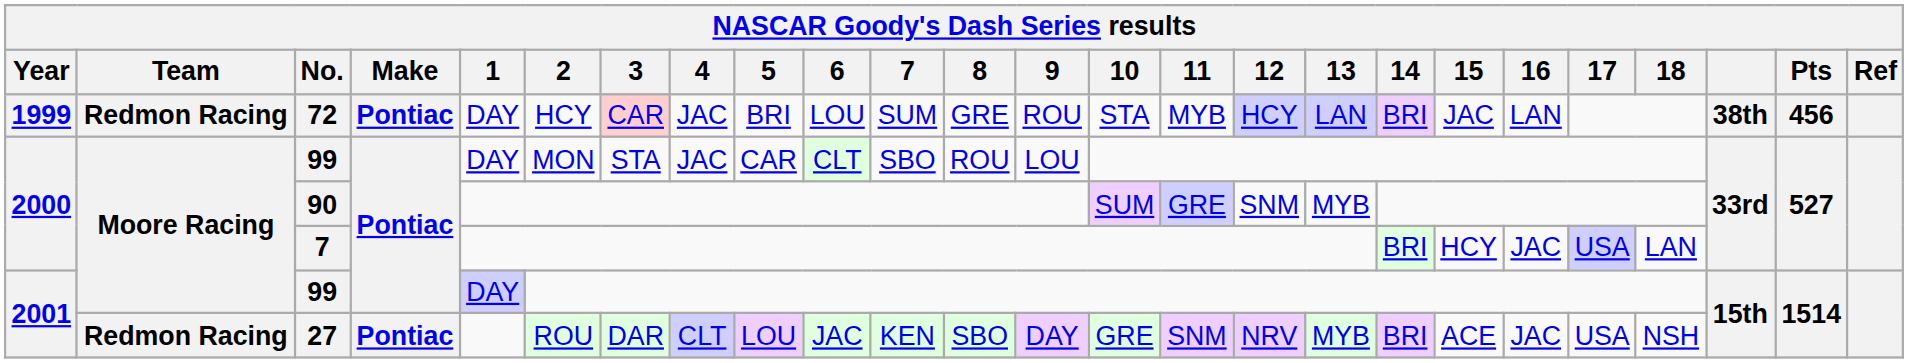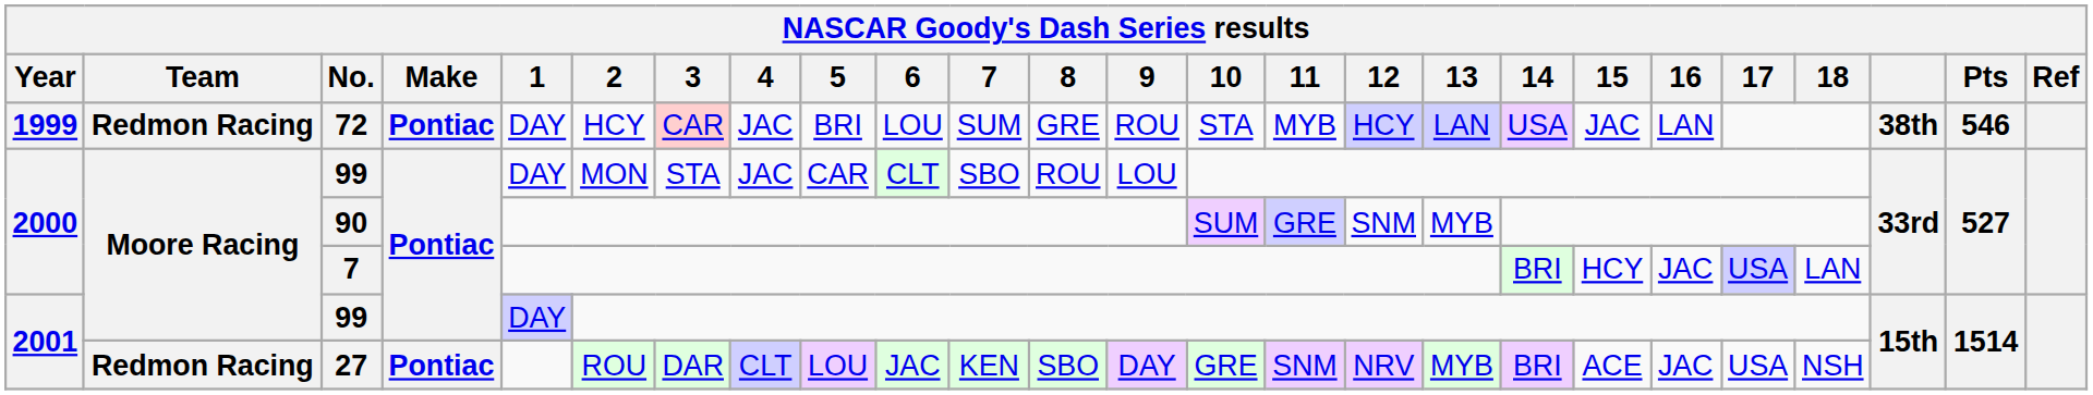 <table class="wikitable" style="text-align:center; font-size:75%">
 <tr>
 <th colspan=32><a href='#'>NASCAR Goody's Dash Series</a> results</th>
 </tr>
 <tr>
 <th>Year</th>
 <th>Team</th>
 <th>No.</th>
 <th>Make</th>
 <th>1</th>
 <th>2</th>
 <th>3</th>
 <th>4</th>
 <th>5</th>
 <th>6</th>
 <th>7</th>
 <th>8</th>
 <th>9</th>
 <th>10</th>
 <th>11</th>
 <th>12</th>
 <th>13</th>
 <th>14</th>
 <th>15</th>
 <th>16</th>
 <th>17</th>
 <th>18</th>
 <th></th>
 <th>Pts</th>
 <th>Ref</th>
 </tr>
 <tr>
 <th><a href='#'>1999</a></th>
 <th>Redmon Racing</th>
 <th>72</th>
 <th><a href='#'>Pontiac</a></th>
 <td><a href='#'>DAY</a></td>
 <td><a href='#'>HCY</a></td>
 <td style="background:#FFCFCF;"><a href='#'>CAR</a><br></td>
 <td><a href='#'>JAC</a></td>
 <td><a href='#'>BRI</a></td>
 <td><a href='#'>LOU</a></td>
 <td><a href='#'>SUM</a></td>
 <td><a href='#'>GRE</a></td>
 <td><a href='#'>ROU</a></td>
 <td><a href='#'>STA</a></td>
 <td><a href='#'>MYB</a></td>
 <td style="background:#CFCFFF;"><a href='#'>HCY</a><br></td>
 <td style="background:#CFCFFF;"><a href='#'>LAN</a><br></td>
-<td style="background:#EFCFFF;"><a href='#'>BRI</a><br></td>
+<td style="background:#EFCFFF;"><a href='#'>USA</a><br></td>
 <td><a href='#'>JAC</a></td>
 <td><a href='#'>LAN</a></td>
 <td colspan=2></td>
 <th>38th</th>
-<th>456</th>
+<th>546</th>
 <th></th>
 </tr>
 <tr>
 <th rowspan=3><a href='#'>2000</a></th>
 <th rowspan=4>Moore Racing</th>
 <th>99</th>
 <th rowspan=4><a href='#'>Pontiac</a></th>
 <td><a href='#'>DAY</a></td>
 <td><a href='#'>MON</a></td>
 <td><a href='#'>STA</a></td>
 <td><a href='#'>JAC</a></td>
 <td><a href='#'>CAR</a></td>
 <td style="background:#DFFFDF;"><a href='#'>CLT</a><br></td>
 <td><a href='#'>SBO</a></td>
 <td><a href='#'>ROU</a></td>
 <td><a href='#'>LOU</a></td>
 <td colspan=9></td>
 <th rowspan=3>33rd</th>
 <th rowspan=3>527</th>
 <th rowspan=3></th>
 </tr>
 <tr>
 <th>90</th>
 <td colspan=9></td>
 <td style="background:#EFCFFF;"><a href='#'>SUM</a><br></td>
 <td style="background:#CFCFFF;"><a href='#'>GRE</a><br></td>
 <td><a href='#'>SNM</a></td>
 <td><a href='#'>MYB</a></td>
 <td colspan=5></td>
 </tr>
 <tr>
 <th>7</th>
 <td colspan=13></td>
 <td style="background:#DFFFDF;"><a href='#'>BRI</a><br></td>
 <td><a href='#'>HCY</a></td>
 <td><a href='#'>JAC</a></td>
 <td style="background:#CFCFFF;"><a href='#'>USA</a><br></td>
 <td><a href='#'>LAN</a></td>
 </tr>
 <tr>
 <th rowspan=2><a href='#'>2001</a></th>
 <th>99</th>
 <td style="background:#CFCFFF;"><a href='#'>DAY</a><br></td>
 <td colspan=17></td>
 <th rowspan=2>15th</th>
 <th rowspan=2>1514</th>
 <th rowspan=2></th>
 </tr>
 <tr>
 <th>Redmon Racing</th>
 <th>27</th>
 <th><a href='#'>Pontiac</a></th>
 <td></td>
 <td style="background:#DFFFDF;"><a href='#'>ROU</a><br></td>
 <td style="background:#DFFFDF;"><a href='#'>DAR</a><br></td>
 <td style="background:#CFCFFF;"><a href='#'>CLT</a><br></td>
 <td style="background:#EFCFFF;"><a href='#'>LOU</a><br></td>
 <td style="background:#DFFFDF;"><a href='#'>JAC</a><br></td>
 <td style="background:#DFFFDF;"><a href='#'>KEN</a><br></td>
 <td style="background:#DFFFDF;"><a href='#'>SBO</a><br></td>
 <td style="background:#EFCFFF;"><a href='#'>DAY</a><br></td>
 <td style="background:#DFFFDF;"><a href='#'>GRE</a><br></td>
 <td style="background:#EFCFFF;"><a href='#'>SNM</a><br></td>
 <td style="background:#EFCFFF;"><a href='#'>NRV</a><br></td>
 <td style="background:#DFFFDF;"><a href='#'>MYB</a><br></td>
 <td style="background:#EFCFFF;"><a href='#'>BRI</a><br></td>
 <td><a href='#'>ACE</a></td>
 <td><a href='#'>JAC</a></td>
 <td><a href='#'>USA</a></td>
 <td><a href='#'>NSH</a></td>
 </tr>
 </table>
